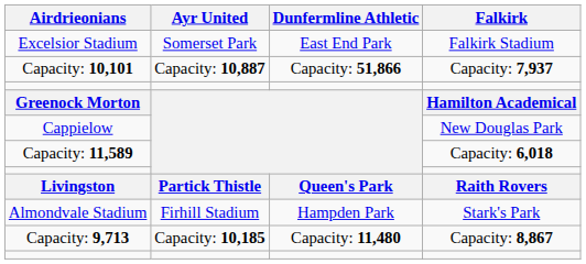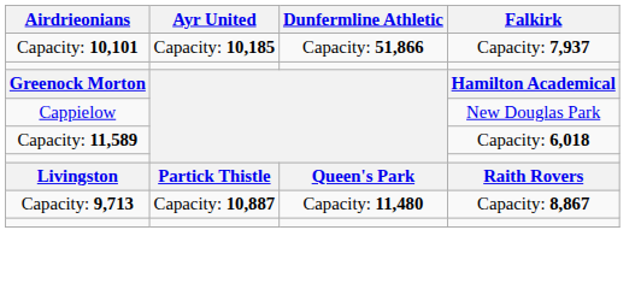 <table class="wikitable" style="text-align:center">
 <tr>
 <th><a href='#'>Airdrieonians</a></th>
 <th><a href='#'>Ayr United</a></th>
 <th><a href='#'>Dunfermline Athletic</a></th>
 <th><a href='#'>Falkirk</a></th>
 </tr>
 <tr>
-<td><a href='#'>Excelsior Stadium</a></td>
-<td><a href='#'>Somerset Park</a></td>
-<td><a href='#'>East End Park</a></td>
-<td><a href='#'>Falkirk Stadium</a></td>
-</tr>
-<tr>
 <td>Capacity: <strong>10,101</strong></td>
-<td>Capacity: <strong>10,887</strong></td>
+<td>Capacity: <strong>10,185</strong></td>
 <td>Capacity: <strong>51,866</strong></td>
 <td>Capacity: <strong>7,937</strong></td>
 </tr>
 <tr>
 <td></td>
 <td></td>
 <td></td>
 <td></td>
 </tr>
 <tr>
 <th><a href='#'>Greenock Morton</a></th>
 <th colspan=2 rowspan=4><br></th>
 <th><a href='#'>Hamilton Academical</a></th>
 </tr>
 <tr>
 <td><a href='#'>Cappielow</a></td>
 <td><a href='#'>New Douglas Park</a></td>
 </tr>
 <tr>
 <td>Capacity: <strong>11,589</strong></td>
 <td>Capacity: <strong>6,018</strong></td>
 </tr>
 <tr>
 <td></td>
 <td></td>
 </tr>
 <tr>
 <th><a href='#'>Livingston</a></th>
 <th><a href='#'>Partick Thistle</a></th>
 <th><a href='#'>Queen's Park</a></th>
 <th><a href='#'>Raith Rovers</a></th>
 </tr>
 <tr>
-<td><a href='#'>Almondvale Stadium</a></td>
-<td><a href='#'>Firhill Stadium</a></td>
-<td><a href='#'>Hampden Park</a></td>
-<td><a href='#'>Stark's Park</a></td>
-</tr>
-<tr>
 <td>Capacity: <strong>9,713</strong></td>
-<td>Capacity: <strong>10,185</strong></td>
+<td>Capacity: <strong>10,887</strong></td>
 <td>Capacity: <strong>11,480</strong></td>
 <td>Capacity: <strong>8,867</strong></td>
 </tr>
 <tr>
 <td></td>
 <td></td>
 <td></td>
 <td></td>
 </tr>
 </table>
